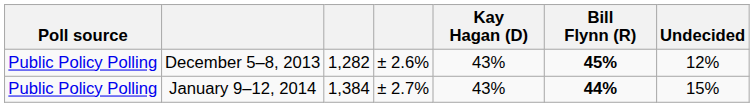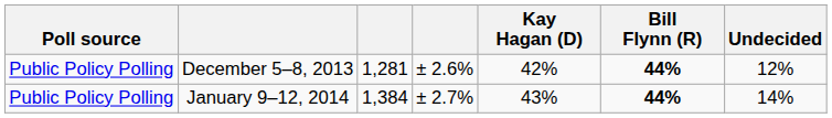 <table class="wikitable" style="text-align:center">
 <tr valign= bottom>
 <th>Poll source</th>
 <th></th>
 <th></th>
 <th></th>
 <th style="width:100px;">Kay<br>Hagan (D)</th>
 <th style="width:100px;">Bill<br>Flynn (R)</th>
 <th>Undecided</th>
 </tr>
 <tr>
 <td align=left><a href='#'>Public Policy Polling</a></td>
 <td>December 5–8, 2013</td>
-<td>1,282</td>
+<td>1,281</td>
 <td>± 2.6%</td>
-<td>43%</td>
-<td><strong>45%</strong></td>
+<td>42%</td>
+<td><strong>44%</strong></td>
 <td>12%</td>
 </tr>
 <tr>
 <td align=left><a href='#'>Public Policy Polling</a></td>
 <td>January 9–12, 2014</td>
 <td>1,384</td>
 <td>± 2.7%</td>
 <td>43%</td>
 <td><strong>44%</strong></td>
-<td>15%</td>
+<td>14%</td>
 </tr>
 </table>
